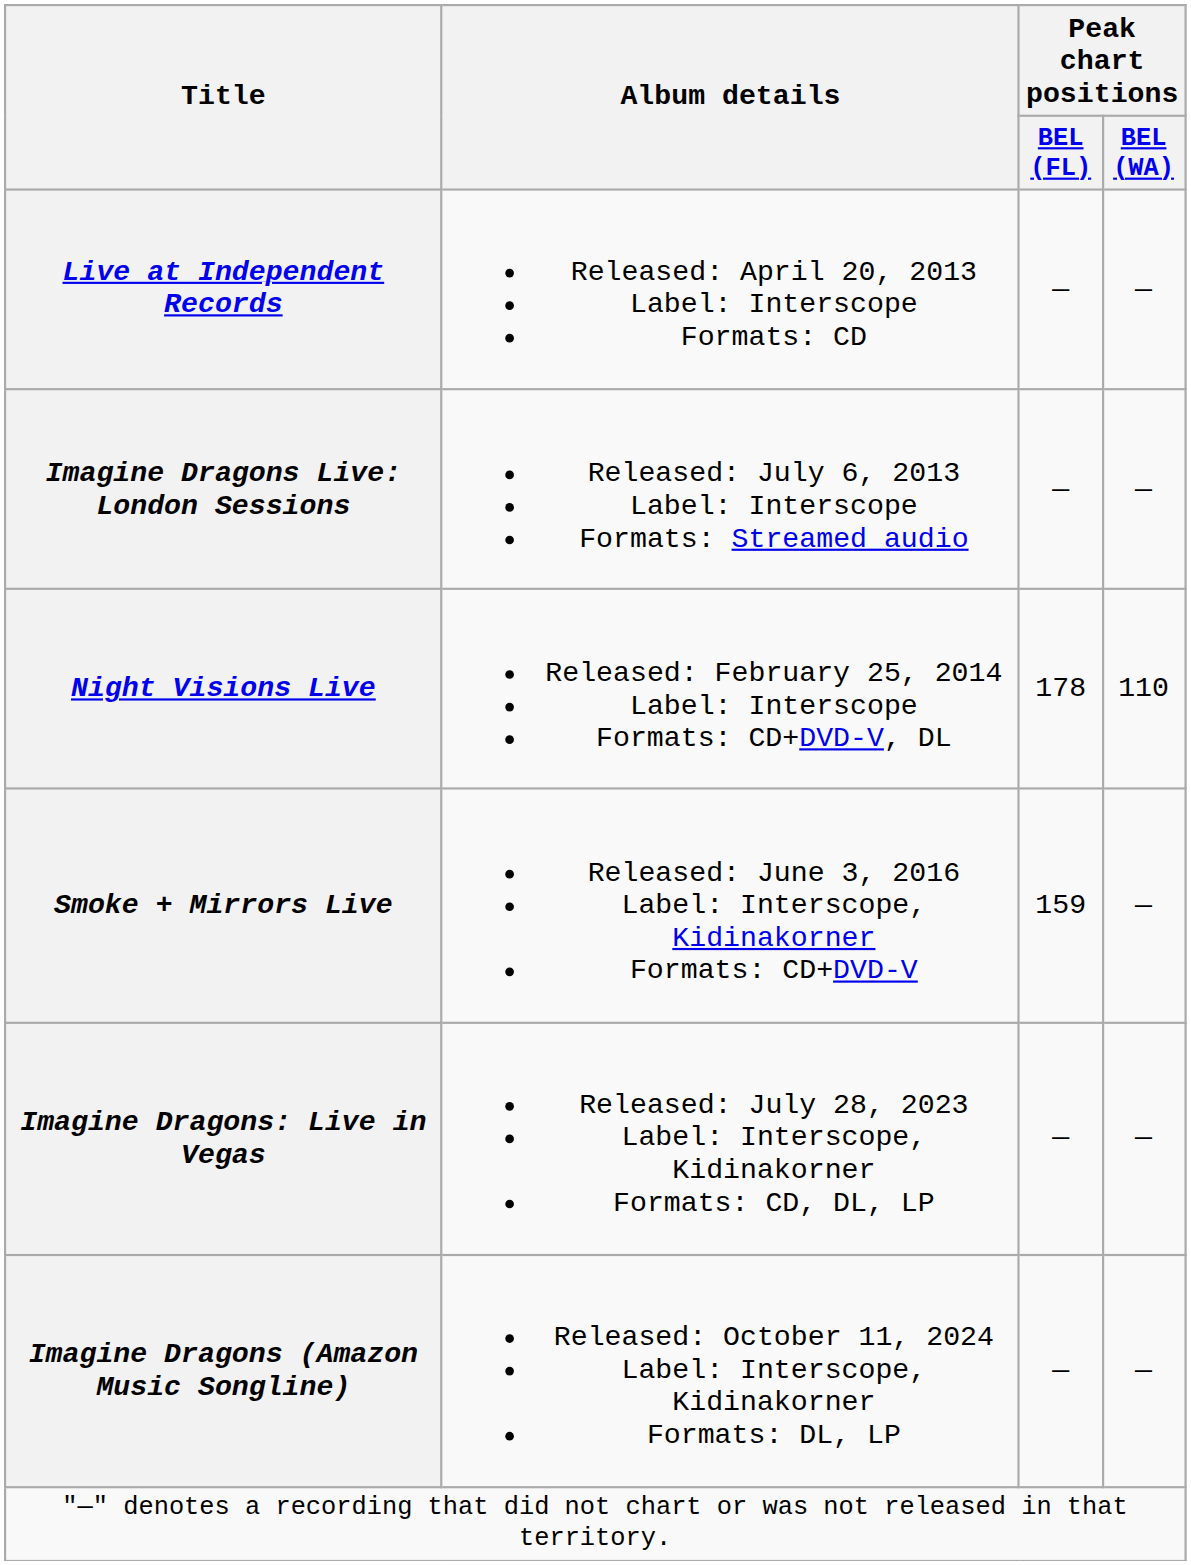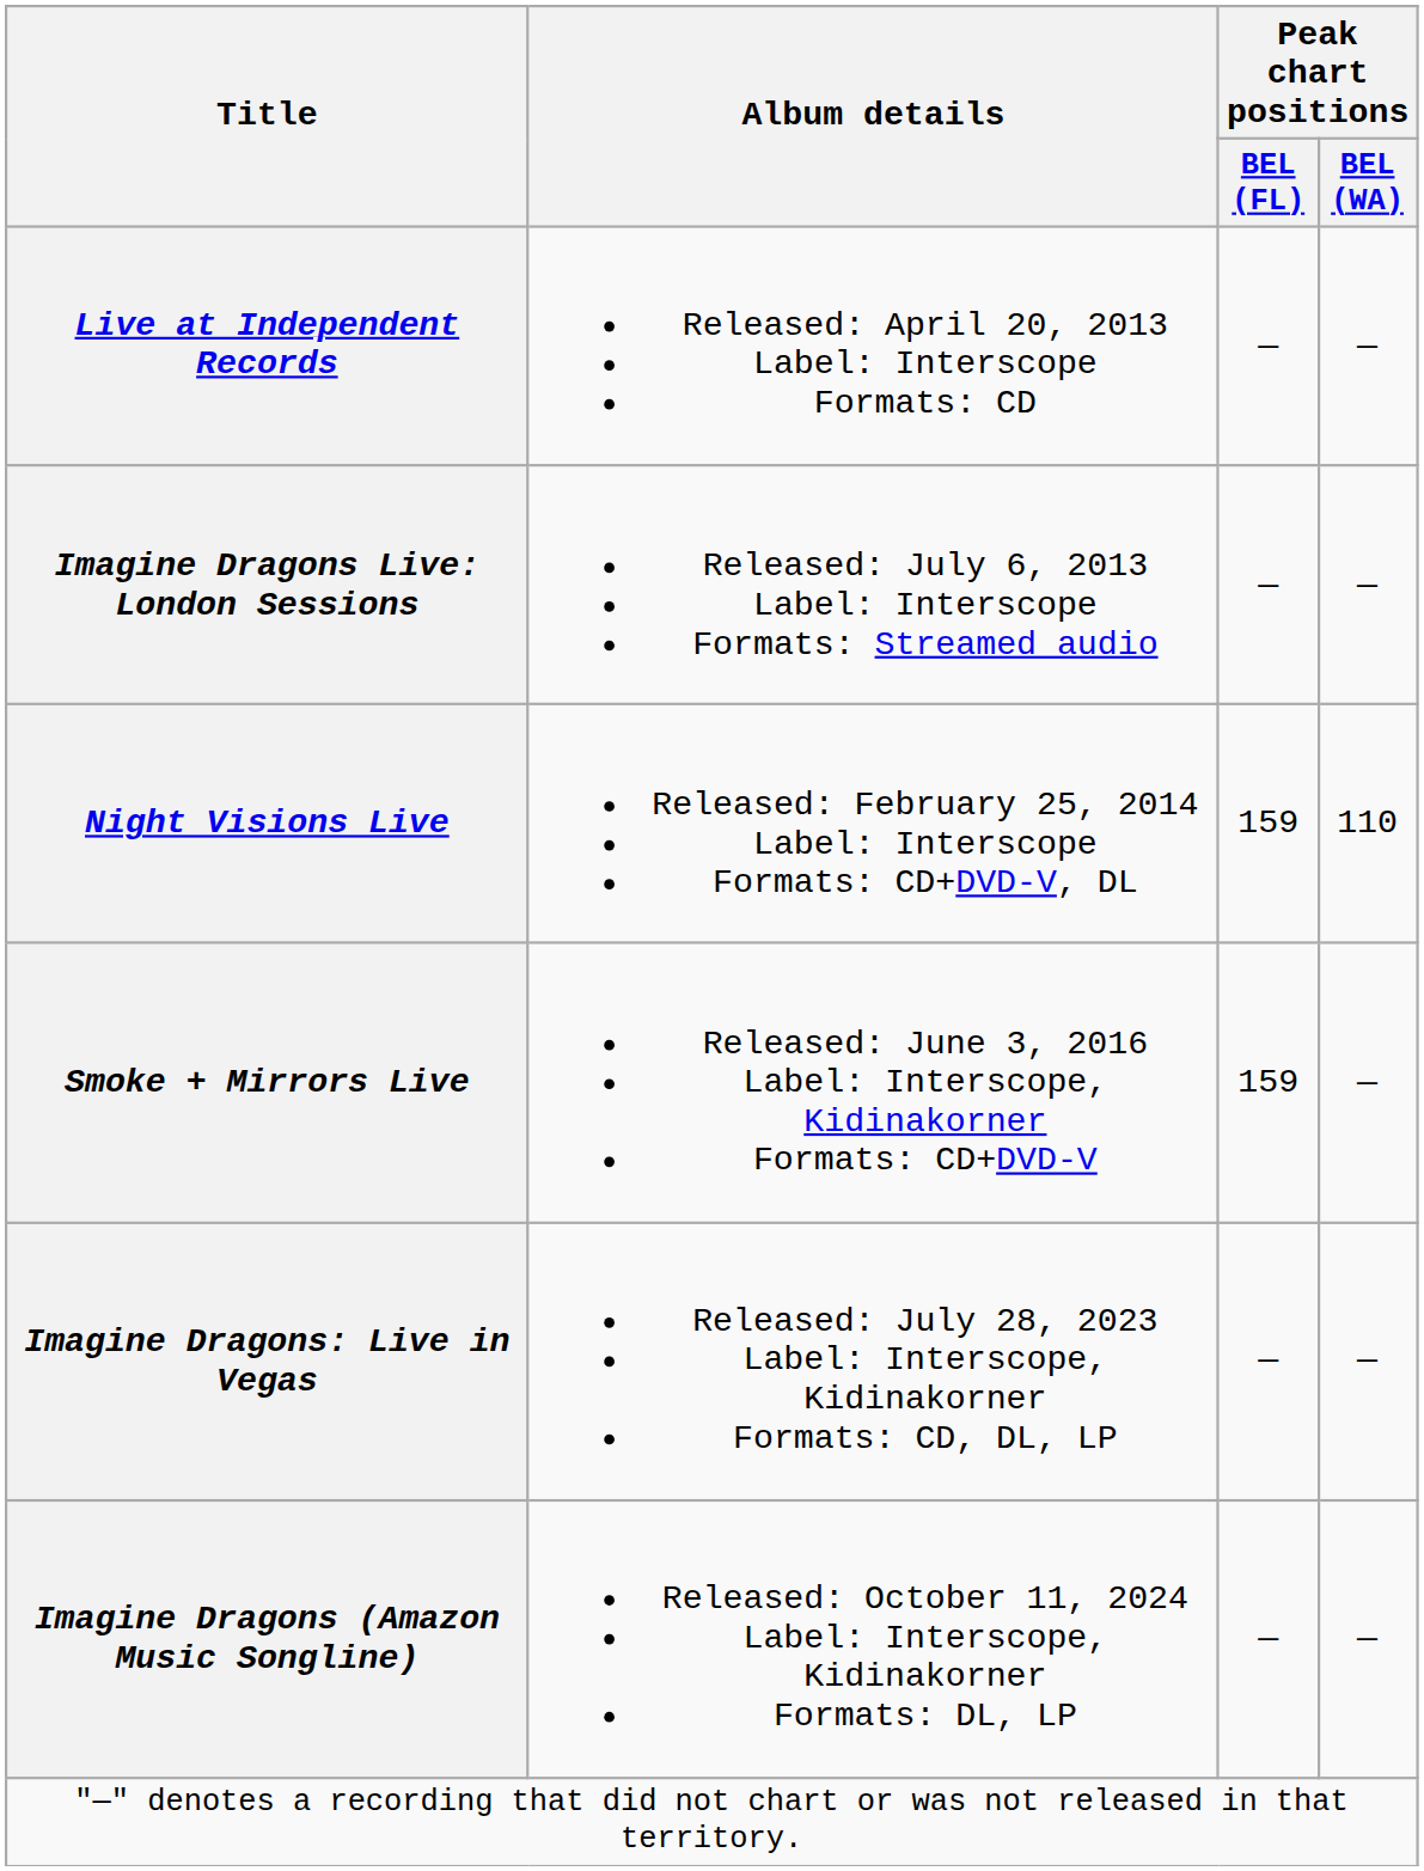 <table class="wikitable plainrowheaders" style="text-align:center;">
 <tr>
 <th scope="col" rowspan="2" style="width:15em;">Title</th>
 <th scope="col" rowspan="2" style="width:20em;">Album details</th>
 <th scope="col" colspan="2">Peak chart positions</th>
 </tr>
 <tr>
 <th scope="col" style="width:2.6em;font-size:90%;"><a href='#'>BEL<br>(FL)</a><br></th>
 <th scope="col" style="width:2.6em;font-size:90%;"><a href='#'>BEL<br>(WA)</a><br></th>
 </tr>
 <tr>
 <th scope="row"><em><a href='#'>Live at Independent Records</a></em></th>
 <td><br><ul><li>Released: April 20, 2013 </li><li>Label: Interscope</li><li>Formats: CD</li></ul></td>
 <td>—</td>
 <td>—</td>
 </tr>
 <tr>
 <th scope="row"><em>Imagine Dragons Live: London Sessions</em></th>
 <td><br><ul><li>Released: July 6, 2013 </li><li>Label: Interscope</li><li>Formats: <a href='#'>Streamed audio</a></li></ul></td>
 <td>—</td>
 <td>—</td>
 </tr>
 <tr>
 <th scope="row"><em><a href='#'>Night Visions Live</a></em></th>
 <td><br><ul><li>Released: February 25, 2014 </li><li>Label: Interscope</li><li>Formats: CD+<a href='#'>DVD-V</a>, DL</li></ul></td>
-<td>178</td>
+<td>159</td>
 <td>110</td>
 </tr>
 <tr>
 <th scope="row"><em>Smoke + Mirrors Live</em></th>
 <td><br><ul><li>Released: June 3, 2016</li><li>Label: Interscope, <a href='#'>Kidinakorner</a></li><li>Formats: CD+<a href='#'>DVD-V</a></li></ul></td>
 <td>159</td>
 <td>—</td>
 </tr>
 <tr>
 <th scope="row"><em>Imagine Dragons: Live in Vegas</em></th>
 <td><br><ul><li>Released: July 28, 2023</li><li>Label: Interscope, Kidinakorner</li><li>Formats: CD, DL, LP</li></ul></td>
 <td>—</td>
 <td>—</td>
 </tr>
 <tr>
 <th scope="row"><em>Imagine Dragons (Amazon Music Songline)</em></th>
 <td><br><ul><li>Released: October 11, 2024</li><li>Label: Interscope, Kidinakorner</li><li>Formats: DL, LP</li></ul></td>
 <td>—</td>
 <td>—</td>
 </tr>
 <tr>
 <td colspan="4" style="font-size:90%">"—" denotes a recording that did not chart or was not released in that territory.</td>
 </tr>
 </table>
